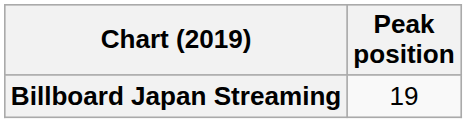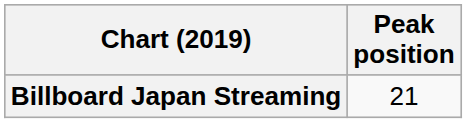 <table class="wikitable plainrowheaders" style="text-align:center">
 <tr>
 <th scope="col">Chart (2019)</th>
 <th scope="col">Peak<br>position</th>
 </tr>
 <tr>
 <th scope="row">Billboard Japan Streaming </th>
-<td>19</td>
+<td>21</td>
 </tr>
 </table>
